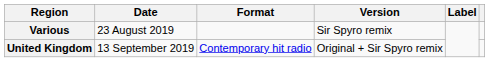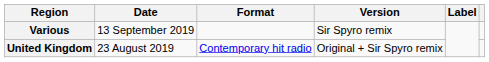 <table class="wikitable plainrowheaders">
 <tr>
 <th scope="col">Region</th>
 <th scope="col">Date</th>
 <th scope="col">Format</th>
 <th scope="col">Version</th>
 <th scope="col">Label</th>
 <th scope="col"></th>
 </tr>
 <tr>
 <th scope="row">Various</th>
-<td>23 August 2019</td>
+<td>13 September 2019</td>
 <td></td>
 <td>Sir Spyro remix</td>
 <td rowspan="2"></td>
 <td></td>
 </tr>
 <tr>
 <th scope="row">United Kingdom</th>
-<td>13 September 2019</td>
+<td>23 August 2019</td>
 <td><a href='#'>Contemporary hit radio</a></td>
 <td>Original + Sir Spyro remix</td>
 <td></td>
 </tr>
 </table>
